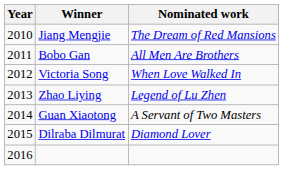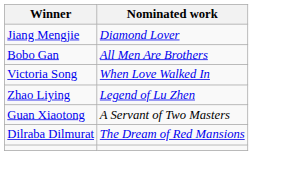 <table class="wikitable">
 <tr>
-<th>Year</th>
 <th>Winner</th>
 <th>Nominated work</th>
 </tr>
 <tr>
-<td>2010</td>
 <td><a href='#'>Jiang Mengjie</a></td>
-<td><em><a href='#'>The Dream of Red Mansions</a></em></td>
+<td><em><a href='#'>Diamond Lover</a></em></td>
 </tr>
 <tr>
-<td>2011</td>
 <td><a href='#'>Bobo Gan</a></td>
 <td><em><a href='#'>All Men Are Brothers</a></em></td>
 </tr>
 <tr>
-<td>2012</td>
 <td><a href='#'>Victoria Song</a></td>
 <td><em><a href='#'>When Love Walked In</a></em></td>
 </tr>
 <tr>
-<td>2013</td>
 <td><a href='#'>Zhao Liying</a></td>
 <td><em><a href='#'>Legend of Lu Zhen</a></em></td>
 </tr>
 <tr>
-<td>2014</td>
 <td><a href='#'>Guan Xiaotong</a></td>
 <td><em>A Servant of Two Masters</em></td>
 </tr>
 <tr>
-<td>2015</td>
 <td><a href='#'>Dilraba Dilmurat</a></td>
-<td><em><a href='#'>Diamond Lover</a></em></td>
+<td><em><a href='#'>The Dream of Red Mansions</a></em></td>
 </tr>
 <tr>
-<td>2016</td>
 <td></td>
 <td></td>
 </tr>
 </table>
